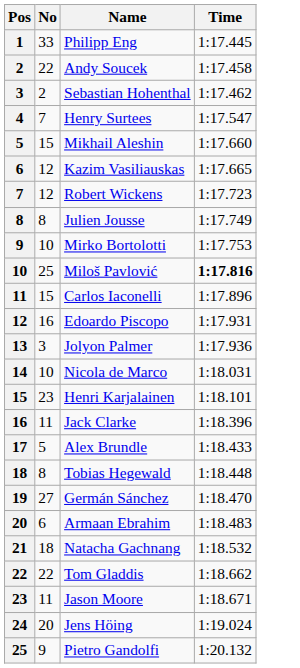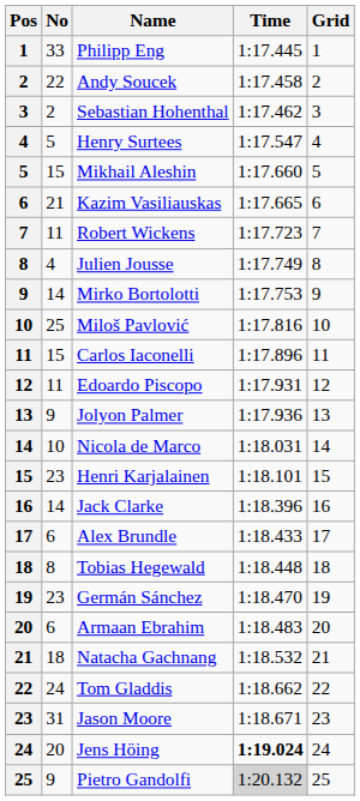 <table class="wikitable" style="font-size: 95%">
 <tr>
 <th>Pos</th>
 <th>No</th>
 <th>Name</th>
 <th>Time</th>
+<th>Grid</th>
 </tr>
 <tr>
 <th>1</th>
 <td>33</td>
 <td> <a href='#'>Philipp Eng</a></td>
 <td>1:17.445</td>
+<td>1</td>
 </tr>
 <tr>
 <th>2</th>
 <td>22</td>
 <td> <a href='#'>Andy Soucek</a></td>
 <td>1:17.458</td>
+<td>2</td>
 </tr>
 <tr>
 <th>3</th>
 <td>2</td>
 <td> <a href='#'>Sebastian Hohenthal</a></td>
 <td>1:17.462</td>
+<td>3</td>
 </tr>
 <tr>
 <th>4</th>
-<td>7</td>
+<td>5</td>
 <td> <a href='#'>Henry Surtees</a></td>
 <td>1:17.547</td>
+<td>4</td>
 </tr>
 <tr>
 <th>5</th>
 <td>15</td>
 <td> <a href='#'>Mikhail Aleshin</a></td>
 <td>1:17.660</td>
+<td>5</td>
 </tr>
 <tr>
 <th>6</th>
-<td>12</td>
+<td>21</td>
 <td> <a href='#'>Kazim Vasiliauskas</a></td>
 <td>1:17.665</td>
+<td>6</td>
 </tr>
 <tr>
 <th>7</th>
-<td>12</td>
+<td>11</td>
 <td> <a href='#'>Robert Wickens</a></td>
 <td>1:17.723</td>
+<td>7</td>
 </tr>
 <tr>
 <th>8</th>
-<td>8</td>
+<td>4</td>
 <td> <a href='#'>Julien Jousse</a></td>
 <td>1:17.749</td>
+<td>8</td>
 </tr>
 <tr>
 <th>9</th>
-<td>10</td>
+<td>14</td>
 <td> <a href='#'>Mirko Bortolotti</a></td>
 <td>1:17.753</td>
+<td>9</td>
 </tr>
 <tr>
 <th>10</th>
 <td>25</td>
 <td> <a href='#'>Miloš Pavlović</a></td>
-<td><strong>1:17.816</strong></td>
+<td>1:17.816</td>
+<td>10</td>
 </tr>
 <tr>
 <th>11</th>
 <td>15</td>
 <td> <a href='#'>Carlos Iaconelli</a></td>
 <td>1:17.896</td>
+<td>11</td>
 </tr>
 <tr>
 <th>12</th>
-<td>16</td>
+<td>11</td>
 <td> <a href='#'>Edoardo Piscopo</a></td>
 <td>1:17.931</td>
+<td>12</td>
 </tr>
 <tr>
 <th>13</th>
-<td>3</td>
+<td>9</td>
 <td> <a href='#'>Jolyon Palmer</a></td>
 <td>1:17.936</td>
+<td>13</td>
 </tr>
 <tr>
 <th>14</th>
 <td>10</td>
 <td> <a href='#'>Nicola de Marco</a></td>
 <td>1:18.031</td>
+<td>14</td>
 </tr>
 <tr>
 <th>15</th>
 <td>23</td>
 <td> <a href='#'>Henri Karjalainen</a></td>
 <td>1:18.101</td>
+<td>15</td>
 </tr>
 <tr>
 <th>16</th>
-<td>11</td>
+<td>14</td>
 <td> <a href='#'>Jack Clarke</a></td>
 <td>1:18.396</td>
+<td>16</td>
 </tr>
 <tr>
 <th>17</th>
-<td>5</td>
+<td>6</td>
 <td> <a href='#'>Alex Brundle</a></td>
 <td>1:18.433</td>
+<td>17</td>
 </tr>
 <tr>
 <th>18</th>
 <td>8</td>
 <td> <a href='#'>Tobias Hegewald</a></td>
 <td>1:18.448</td>
+<td>18</td>
 </tr>
 <tr>
 <th>19</th>
-<td>27</td>
+<td>23</td>
 <td> <a href='#'>Germán Sánchez</a></td>
 <td>1:18.470</td>
+<td>19</td>
 </tr>
 <tr>
 <th>20</th>
 <td>6</td>
 <td> <a href='#'>Armaan Ebrahim</a></td>
 <td>1:18.483</td>
+<td>20</td>
 </tr>
 <tr>
 <th>21</th>
 <td>18</td>
 <td> <a href='#'>Natacha Gachnang</a></td>
 <td>1:18.532</td>
+<td>21</td>
 </tr>
 <tr>
 <th>22</th>
-<td>22</td>
+<td>24</td>
 <td> <a href='#'>Tom Gladdis</a></td>
 <td>1:18.662</td>
+<td>22</td>
 </tr>
 <tr>
 <th>23</th>
-<td>11</td>
+<td>31</td>
 <td> <a href='#'>Jason Moore</a></td>
 <td>1:18.671</td>
+<td>23</td>
 </tr>
 <tr>
 <th>24</th>
 <td>20</td>
 <td> <a href='#'>Jens Höing</a></td>
-<td>1:19.024</td>
+<td><strong>1:19.024</strong></td>
+<td>24</td>
 </tr>
 <tr>
 <th>25</th>
 <td>9</td>
 <td> <a href='#'>Pietro Gandolfi</a></td>
-<td>1:20.132</td>
+<td style="background: lightgrey;">1:20.132</td>
+<td>25</td>
 </tr>
 </table>
